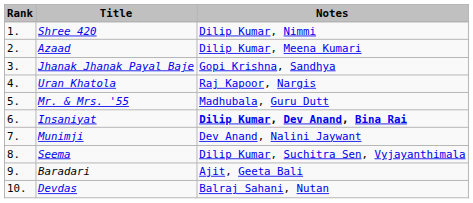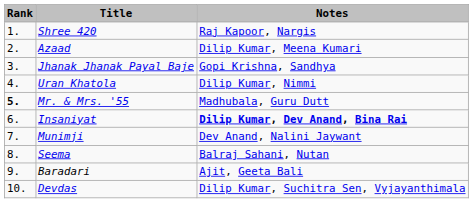 <table class="wikitable">
 <tr style="background:silver; text-align:center;">
 <td><strong>Rank</strong></td>
 <td><strong>Title</strong></td>
 <td><strong>Notes</strong></td>
 </tr>
 <tr>
 <td>1.</td>
 <td><em><a href='#'>Shree 420</a></em></td>
-<td><a href='#'>Dilip Kumar</a>, <a href='#'>Nimmi</a></td>
+<td><a href='#'>Raj Kapoor</a>, <a href='#'>Nargis</a></td>
 </tr>
 <tr>
 <td>2.</td>
 <td><em><a href='#'>Azaad</a></em></td>
 <td><a href='#'>Dilip Kumar</a>, <a href='#'>Meena Kumari</a></td>
 </tr>
 <tr>
 <td>3.</td>
 <td><em><a href='#'>Jhanak Jhanak Payal Baje</a></em></td>
 <td><a href='#'>Gopi Krishna</a>, <a href='#'>Sandhya</a></td>
 </tr>
 <tr>
 <td>4.</td>
 <td><em><a href='#'>Uran Khatola</a></em></td>
-<td><a href='#'>Raj Kapoor</a>, <a href='#'>Nargis</a></td>
+<td><a href='#'>Dilip Kumar</a>, <a href='#'>Nimmi</a></td>
 </tr>
 <tr>
-<td>5.</td>
+<td><strong>5.</strong></td>
 <td><em><a href='#'>Mr. & Mrs. '55</a></em></td>
 <td><a href='#'>Madhubala</a>, <a href='#'>Guru Dutt</a></td>
 </tr>
 <tr>
 <td>6.</td>
 <td><em><a href='#'>Insaniyat</a></em></td>
 <td><strong><a href='#'>Dilip Kumar</a>, <a href='#'>Dev Anand</a>, <a href='#'>Bina Rai</a></strong></td>
 </tr>
 <tr>
 <td>7.</td>
 <td><em><a href='#'>Munimji</a></em></td>
 <td><a href='#'>Dev Anand</a>, <a href='#'>Nalini Jaywant</a></td>
 </tr>
 <tr>
 <td>8.</td>
 <td><em><a href='#'>Seema</a></em></td>
-<td><a href='#'>Dilip Kumar</a>, <a href='#'>Suchitra Sen</a>, <a href='#'>Vyjayanthimala</a></td>
+<td><a href='#'>Balraj Sahani</a>, <a href='#'>Nutan</a></td>
 </tr>
 <tr>
 <td>9.</td>
 <td><em>Baradari</em></td>
 <td><a href='#'>Ajit</a>, <a href='#'>Geeta Bali</a></td>
 </tr>
 <tr>
 <td>10.</td>
 <td><em><a href='#'>Devdas</a></em></td>
-<td><a href='#'>Balraj Sahani</a>, <a href='#'>Nutan</a></td>
+<td><a href='#'>Dilip Kumar</a>, <a href='#'>Suchitra Sen</a>, <a href='#'>Vyjayanthimala</a></td>
 </tr>
 </table>
